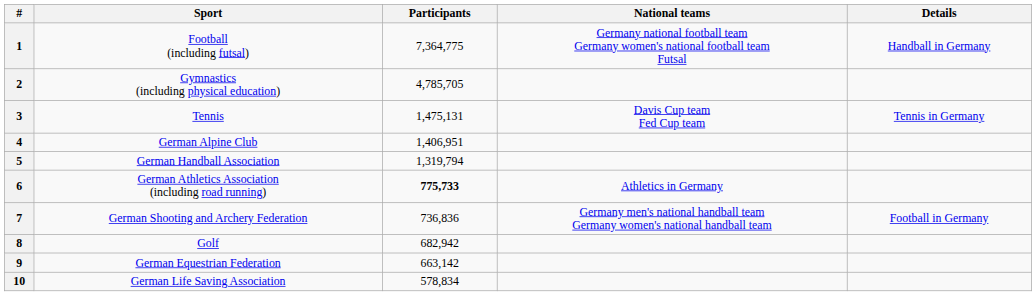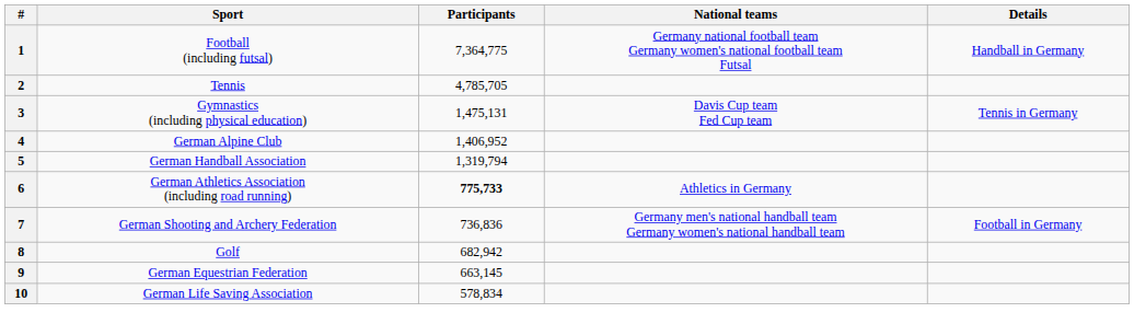 <table class="wikitable" width=70% style="font-size:100%; text-align:center;">
 <tr>
 <th>#</th>
 <th>Sport</th>
 <th>Participants</th>
 <th>National teams</th>
 <th>Details</th>
 </tr>
 <tr>
 <th>1</th>
 <td><a href='#'>Football</a><br>(including <a href='#'>futsal</a>)</td>
 <td>7,364,775</td>
 <td><a href='#'>Germany national football team</a><br><a href='#'>Germany women's national football team</a><br><a href='#'>Futsal</a></td>
 <td><a href='#'>Handball in Germany</a></td>
 </tr>
 <tr>
 <th>2</th>
-<td><a href='#'>Gymnastics</a><br>(including <a href='#'>physical education</a>)</td>
+<td><a href='#'>Tennis</a></td>
 <td>4,785,705</td>
 <td></td>
 <td></td>
 </tr>
 <tr>
 <th>3</th>
-<td><a href='#'>Tennis</a></td>
+<td><a href='#'>Gymnastics</a><br>(including <a href='#'>physical education</a>)</td>
 <td>1,475,131</td>
 <td><a href='#'>Davis Cup team</a><br><a href='#'>Fed Cup team</a></td>
 <td><a href='#'>Tennis in Germany</a></td>
 </tr>
 <tr>
 <th>4</th>
 <td><a href='#'>German Alpine Club</a></td>
-<td>1,406,951</td>
+<td>1,406,952</td>
 <td></td>
 <td></td>
 </tr>
 <tr>
 <th>5</th>
 <td><a href='#'>German Handball Association</a></td>
 <td>1,319,794</td>
 <td></td>
 <td></td>
 </tr>
 <tr>
 <th>6</th>
 <td><a href='#'>German Athletics Association</a><br>(including <a href='#'>road running</a>)</td>
 <td><strong>775,733</strong></td>
 <td><a href='#'>Athletics in Germany</a></td>
 </tr>
 <tr>
 <th>7</th>
 <td><a href='#'>German Shooting and Archery Federation</a></td>
 <td>736,836</td>
 <td><a href='#'>Germany men's national handball team</a><br><a href='#'>Germany women's national handball team</a></td>
 <td><a href='#'>Football in Germany</a></td>
 </tr>
 <tr>
 <th>8</th>
 <td><a href='#'>Golf</a></td>
 <td>682,942</td>
 <td></td>
 <td></td>
 </tr>
 <tr>
 <th>9</th>
 <td><a href='#'>German Equestrian Federation</a></td>
-<td>663,142</td>
+<td>663,145</td>
 <td></td>
 <td></td>
 </tr>
 <tr>
 <th>10</th>
 <td><a href='#'>German Life Saving Association</a></td>
 <td>578,834</td>
 <td></td>
 <td></td>
 </tr>
 </table>
